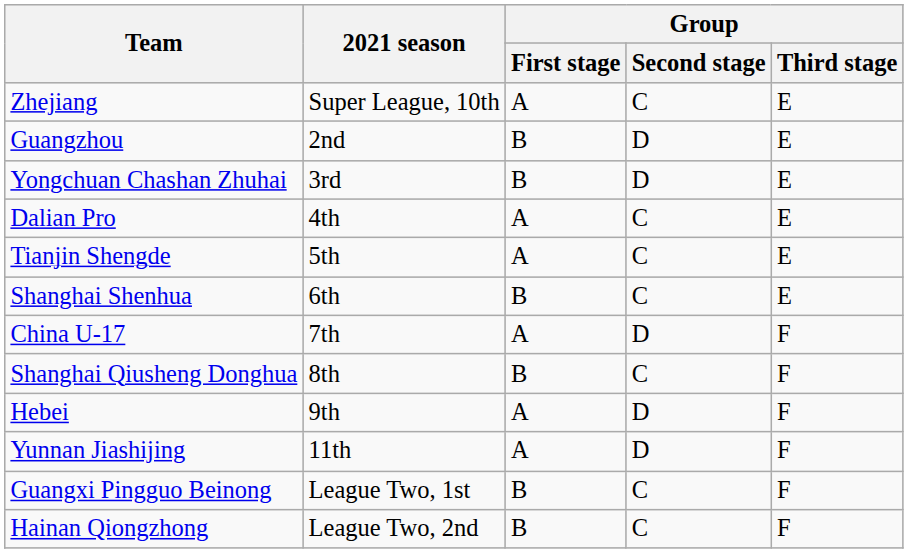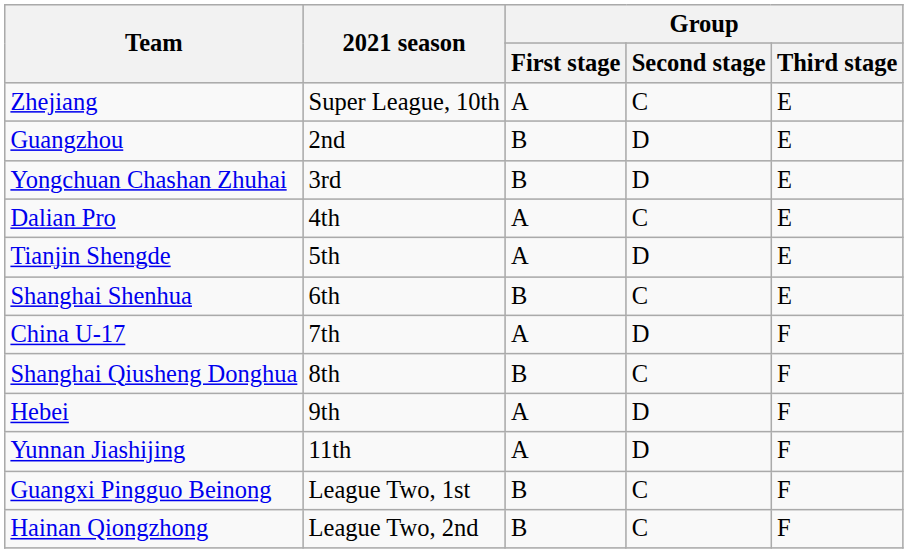 <table class="wikitable sortable">
 <tr>
 <th rowspan="2">Team</th>
 <th rowspan="2">2021 season</th>
 <th colspan="3">Group</th>
 </tr>
 <tr>
 <th>First stage</th>
 <th>Second stage</th>
 <th>Third stage</th>
 </tr>
 <tr>
 <td><a href='#'>Zhejiang</a></td>
 <td>Super League, 10th</td>
 <td>A</td>
 <td>C</td>
 <td>E</td>
 </tr>
 <tr>
 <td><a href='#'>Guangzhou</a></td>
 <td>2nd</td>
 <td>B</td>
 <td>D</td>
 <td>E</td>
 </tr>
 <tr>
 <td><a href='#'>Yongchuan Chashan Zhuhai</a></td>
 <td>3rd</td>
 <td>B</td>
 <td>D</td>
 <td>E</td>
 </tr>
 <tr>
 <td><a href='#'>Dalian Pro</a></td>
 <td>4th</td>
 <td>A</td>
 <td>C</td>
 <td>E</td>
 </tr>
 <tr>
 <td><a href='#'>Tianjin Shengde</a></td>
 <td>5th</td>
 <td>A</td>
-<td>C</td>
+<td>D</td>
 <td>E</td>
 </tr>
 <tr>
 <td><a href='#'>Shanghai Shenhua</a></td>
 <td>6th</td>
 <td>B</td>
 <td>C</td>
 <td>E</td>
 </tr>
 <tr>
 <td><a href='#'>China U-17</a></td>
 <td>7th</td>
 <td>A</td>
 <td>D</td>
 <td>F</td>
 </tr>
 <tr>
 <td><a href='#'>Shanghai Qiusheng Donghua</a></td>
 <td>8th</td>
 <td>B</td>
 <td>C</td>
 <td>F</td>
 </tr>
 <tr>
 <td><a href='#'>Hebei</a></td>
 <td>9th</td>
 <td>A</td>
 <td>D</td>
 <td>F</td>
 </tr>
 <tr>
 <td><a href='#'>Yunnan Jiashijing</a></td>
 <td>11th</td>
 <td>A</td>
 <td>D</td>
 <td>F</td>
 </tr>
 <tr>
 <td><a href='#'>Guangxi Pingguo Beinong</a></td>
 <td>League Two, 1st</td>
 <td>B</td>
 <td>C</td>
 <td>F</td>
 </tr>
 <tr>
 <td><a href='#'>Hainan Qiongzhong</a></td>
 <td>League Two, 2nd</td>
 <td>B</td>
 <td>C</td>
 <td>F</td>
 </tr>
 </table>
